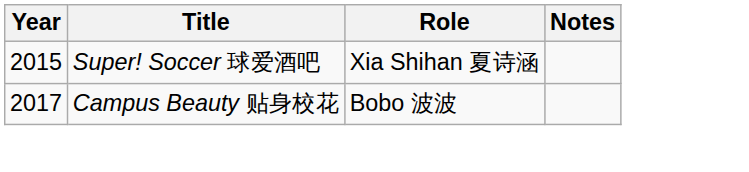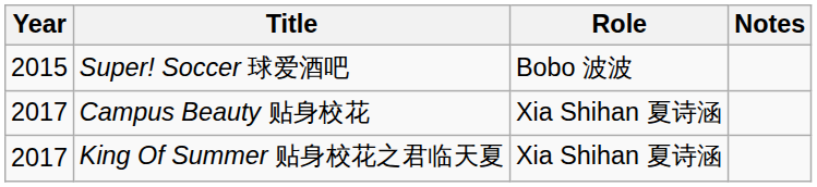 <table class="wikitable">
 <tr>
 <th>Year</th>
 <th>Title</th>
 <th>Role</th>
 <th>Notes</th>
 </tr>
 <tr>
 <td>2015</td>
 <td><em>Super! Soccer</em> 球爱酒吧</td>
+<td>Bobo 波波</td>
+<td></td>
+</tr>
+<tr>
+<td>2017</td>
+<td><em>Campus Beauty</em> 贴身校花</td>
 <td>Xia Shihan 夏诗涵</td>
 <td></td>
 </tr>
 <tr>
 <td>2017</td>
-<td><em>Campus Beauty</em> 贴身校花</td>
-<td>Bobo 波波</td>
+<td><em>King Of Summer</em> 贴身校花之君临天夏</td>
+<td>Xia Shihan 夏诗涵</td>
 <td></td>
 </tr>
 </table>
